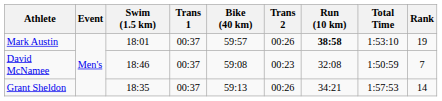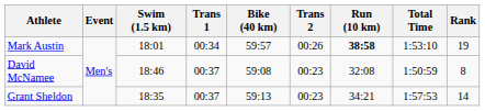 <table class="wikitable" style="font-size:90%">
 <tr>
 <th>Athlete</th>
 <th>Event</th>
 <th>Swim (1.5 km)</th>
 <th>Trans 1</th>
 <th>Bike (40 km)</th>
 <th>Trans 2</th>
 <th>Run (10 km)</th>
 <th>Total Time</th>
 <th>Rank</th>
 </tr>
 <tr align=center>
 <td align=left><a href='#'>Mark Austin</a></td>
 <td align=left rowspan=3><a href='#'>Men's</a></td>
 <td>18:01</td>
-<td>00:37</td>
+<td>00:34</td>
 <td>59:57</td>
 <td>00:26</td>
 <td><strong>38:58</strong></td>
 <td>1:53:10</td>
 <td>19</td>
 </tr>
 <tr align=center>
 <td align=left><a href='#'>David McNamee</a></td>
 <td>18:46</td>
 <td>00:37</td>
 <td>59:08</td>
 <td>00:23</td>
 <td>32:08</td>
 <td>1:50:59</td>
-<td>7</td>
+<td>8</td>
 </tr>
 <tr align=center>
 <td align=left><a href='#'>Grant Sheldon</a></td>
 <td>18:35</td>
 <td>00:37</td>
 <td>59:13</td>
-<td>00:26</td>
+<td>00:23</td>
 <td>34:21</td>
 <td>1:57:53</td>
 <td>14</td>
 </tr>
 </table>
